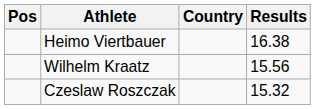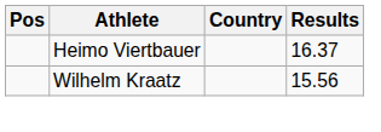 <table class="wikitable">
 <tr>
 <th>Pos</th>
 <th>Athlete</th>
 <th>Country</th>
 <th>Results</th>
 </tr>
 <tr>
 <td align="center"></td>
 <td>Heimo Viertbauer</td>
 <td></td>
-<td>16.38</td>
+<td>16.37</td>
 </tr>
 <tr>
 <td align="center"></td>
 <td>Wilhelm Kraatz</td>
 <td></td>
 <td>15.56</td>
 </tr>
-<tr>
-<td align="center"></td>
-<td>Czeslaw Roszczak</td>
-<td></td>
-<td>15.32</td>
-</tr>
 </table>
